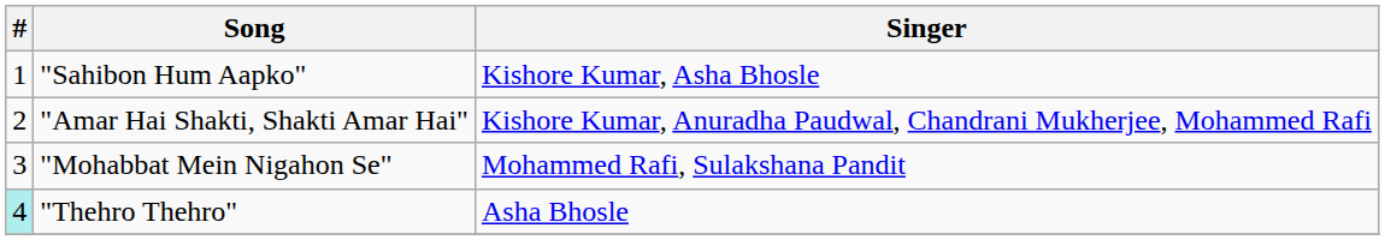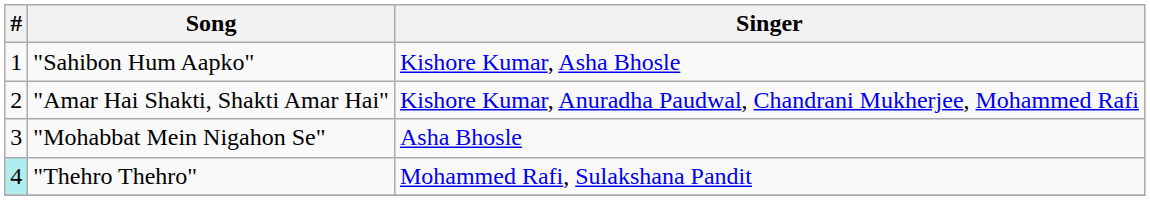 <table class="wikitable">
 <tr>
 <th>#</th>
 <th>Song</th>
 <th>Singer</th>
 </tr>
 <tr>
 <td>1</td>
 <td>"Sahibon Hum Aapko"</td>
 <td><a href='#'>Kishore Kumar</a>, <a href='#'>Asha Bhosle</a></td>
 </tr>
 <tr>
 <td>2</td>
 <td>"Amar Hai Shakti, Shakti Amar Hai"</td>
 <td><a href='#'>Kishore Kumar</a>, <a href='#'>Anuradha Paudwal</a>, <a href='#'>Chandrani Mukherjee</a>,  <a href='#'>Mohammed Rafi</a></td>
 </tr>
 <tr>
 <td>3</td>
 <td>"Mohabbat Mein Nigahon Se"</td>
-<td><a href='#'>Mohammed Rafi</a>, <a href='#'>Sulakshana Pandit</a></td>
+<td><a href='#'>Asha Bhosle</a></td>
 </tr>
 <tr>
 <td style="background: paleturquoise;">4</td>
 <td>"Thehro Thehro"</td>
-<td><a href='#'>Asha Bhosle</a></td>
+<td><a href='#'>Mohammed Rafi</a>, <a href='#'>Sulakshana Pandit</a></td>
 </tr>
 <tr>
 </tr>
 </table>
